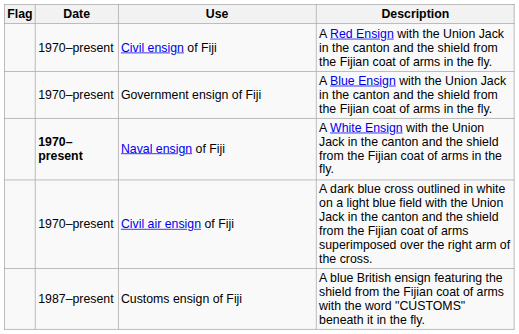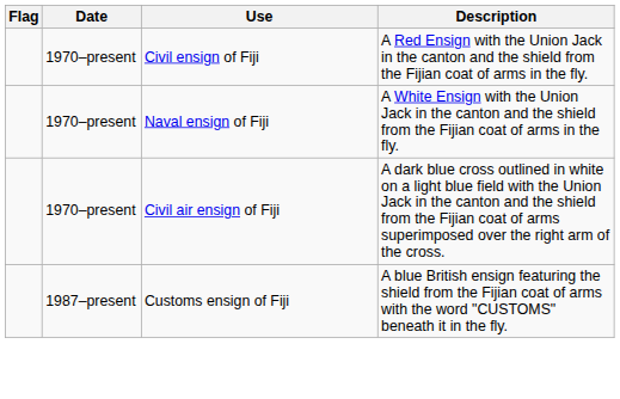 <table class="wikitable">
 <tr>
 <th>Flag</th>
 <th style="width:100px;">Date</th>
 <th style="width:250px;">Use</th>
 <th style="width:250px;">Description</th>
 </tr>
 <tr>
 <td></td>
 <td>1970–present</td>
 <td><a href='#'>Civil ensign</a> of Fiji</td>
 <td>A <a href='#'>Red Ensign</a> with the Union Jack in the canton and the shield from the Fijian coat of arms in the fly.</td>
 </tr>
 <tr>
 <td></td>
 <td>1970–present</td>
-<td>Government ensign of Fiji</td>
-<td>A <a href='#'>Blue Ensign</a> with the Union Jack in the canton and the shield from the Fijian coat of arms in the fly.</td>
-</tr>
-<tr>
-<td></td>
-<td><strong>1970–present</strong></td>
 <td><a href='#'>Naval ensign</a> of Fiji</td>
 <td>A <a href='#'>White Ensign</a> with the Union Jack in the canton and the shield from the Fijian coat of arms in the fly.</td>
 </tr>
 <tr>
 <td></td>
 <td>1970–present</td>
 <td><a href='#'>Civil air ensign</a> of Fiji</td>
 <td>A dark blue cross outlined in white on a light blue field with the Union Jack in the canton and the shield from the Fijian coat of arms superimposed over the right arm of the cross.</td>
 </tr>
 <tr>
 <td></td>
 <td>1987–present</td>
 <td>Customs ensign of Fiji</td>
 <td>A blue British ensign featuring the shield from the Fijian coat of arms with the word "CUSTOMS" beneath it in the fly.</td>
 </tr>
 </table>
